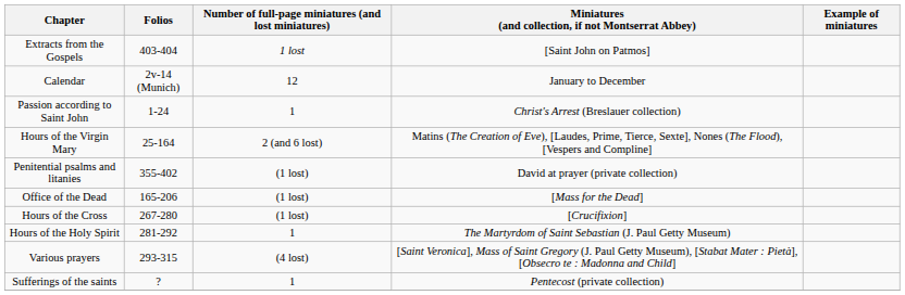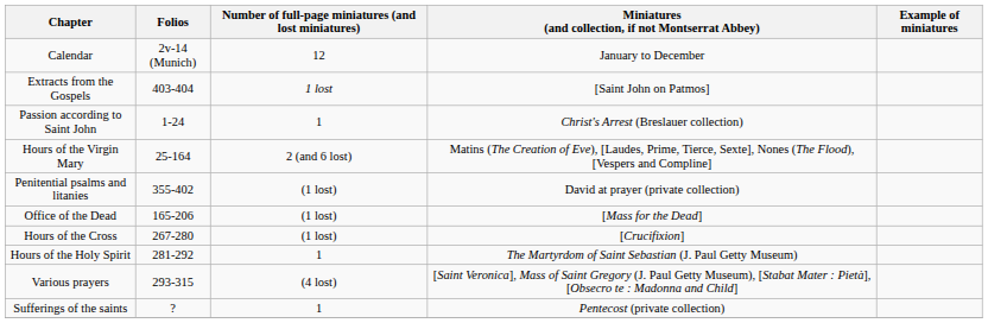 <table class="wikitable" style="text-align:center; width:80%;">
 <tr>
 <th scope=col>Chapter</th>
 <th scope=col>Folios</th>
 <th scope=col>Number of full-page miniatures (and lost miniatures)</th>
 <th scope=col>Miniatures <br>(and collection, if not Montserrat Abbey)</th>
 <th scope=col>Example of miniatures</th>
 </tr>
 <tr>
+<td>Calendar</td>
+<td>2v-14 (Munich)</td>
+<td>12</td>
+<td>January to December</td>
+<td></td>
+</tr>
+<tr>
 <td>Extracts from the Gospels</td>
 <td>403-404</td>
 <td><em>1 lost</em></td>
 <td>[Saint John on Patmos]</td>
-<td></td>
-</tr>
-<tr>
-<td>Calendar</td>
-<td>2v-14 (Munich)</td>
-<td>12</td>
-<td>January to December</td>
 <td></td>
 </tr>
 <tr>
 <td>Passion according to Saint John</td>
 <td>1-24</td>
 <td>1</td>
 <td><em>Christ's Arrest</em> (Breslauer collection)</td>
 <td></td>
 </tr>
 <tr>
 <td>Hours of the Virgin Mary</td>
 <td>25-164</td>
 <td>2 (and 6 lost)</td>
 <td>Matins (<em>The Creation of Eve</em>), [Laudes, Prime, Tierce, Sexte], Nones (<em>The Flood</em>), [Vespers and Compline]</td>
 <td></td>
 </tr>
 <tr>
 <td>Penitential psalms and litanies</td>
 <td>355-402</td>
 <td>(1 lost)</td>
 <td>David at prayer (private collection)</td>
 <td></td>
 </tr>
 <tr>
 <td>Office of the Dead</td>
 <td>165-206</td>
 <td>(1 lost)</td>
 <td>[<em>Mass for the Dead</em>]</td>
 <td></td>
 </tr>
 <tr>
 <td>Hours of the Cross</td>
 <td>267-280</td>
 <td>(1 lost)</td>
 <td>[<em>Crucifixion</em>]</td>
 <td></td>
 </tr>
 <tr>
 <td>Hours of the Holy Spirit</td>
 <td>281-292</td>
 <td>1</td>
 <td><em>The Martyrdom of Saint Sebastian</em> (J. Paul Getty Museum)</td>
 <td></td>
 </tr>
 <tr>
 <td>Various prayers</td>
 <td>293-315</td>
 <td>(4 lost)</td>
 <td>[<em>Saint Veronica</em>], <em>Mass of Saint Gregory</em> (J. Paul Getty Museum), [<em>Stabat Mater : Pietà</em>], [<em>Obsecro te : Madonna and Child</em>]</td>
 <td></td>
 </tr>
 <tr>
 <td>Sufferings of the saints</td>
 <td>?</td>
 <td>1</td>
 <td><em>Pentecost</em> (private collection)</td>
 <td></td>
 </tr>
 <tr>
 </tr>
 </table>
